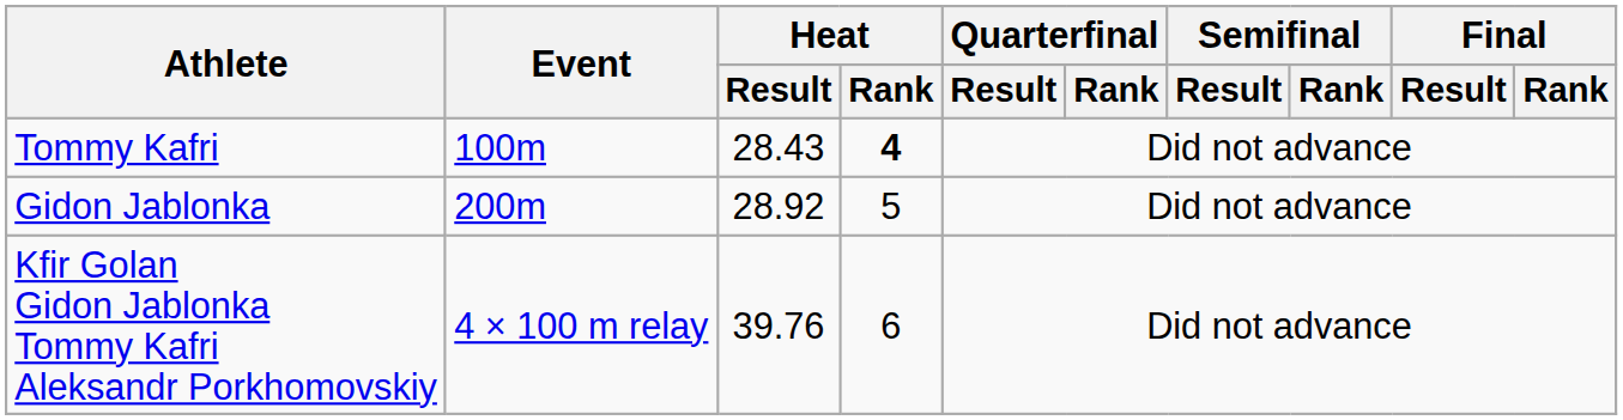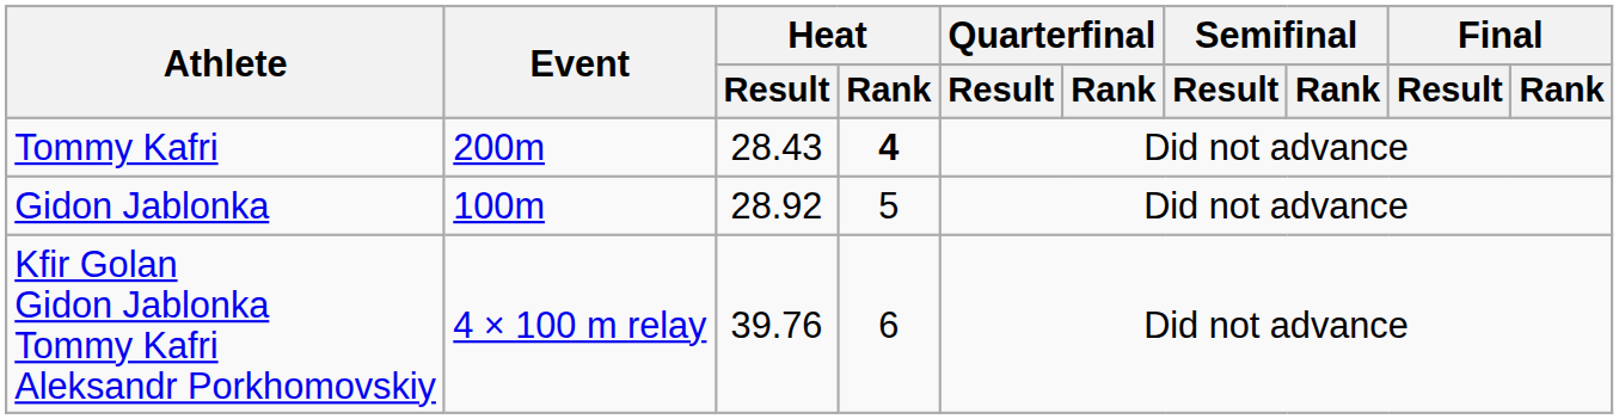 <table class=wikitable style="font-size:90%">
 <tr>
 <th rowspan="2">Athlete</th>
 <th rowspan="2">Event</th>
 <th colspan="2">Heat</th>
 <th colspan="2">Quarterfinal</th>
 <th colspan="2">Semifinal</th>
 <th colspan="2">Final</th>
 </tr>
 <tr style="font-size:95%">
 <th>Result</th>
 <th>Rank</th>
 <th>Result</th>
 <th>Rank</th>
 <th>Result</th>
 <th>Rank</th>
 <th>Result</th>
 <th>Rank</th>
 </tr>
 <tr>
 <td align=left><a href='#'>Tommy Kafri</a></td>
-<td align=left><a href='#'>100m</a></td>
+<td align=left><a href='#'>200m</a></td>
 <td align=center>28.43</td>
 <td align=center><strong>4</strong></td>
 <td align=center colspan=6>Did not advance</td>
 </tr>
 <tr>
 <td align=left><a href='#'>Gidon Jablonka</a></td>
-<td align=left><a href='#'>200m</a></td>
+<td align=left><a href='#'>100m</a></td>
 <td align=center>28.92</td>
 <td align=center>5</td>
 <td align=center colspan=6>Did not advance</td>
 </tr>
 <tr>
 <td align=left><a href='#'>Kfir Golan</a><br> <a href='#'>Gidon Jablonka</a><br> <a href='#'>Tommy Kafri</a><br> <a href='#'>Aleksandr Porkhomovskiy</a></td>
 <td align=left><a href='#'>4 × 100 m relay</a></td>
 <td align=center>39.76</td>
 <td align=center>6</td>
 <td align=center colspan=6>Did not advance</td>
 </tr>
 </table>
